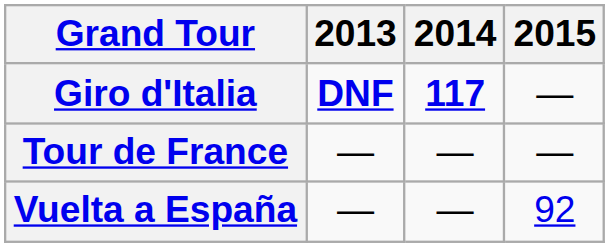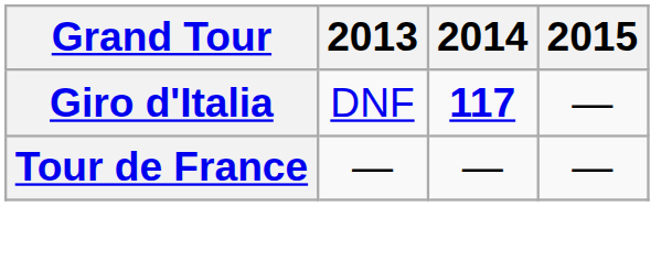 <table class="wikitable plainrowheaders">
 <tr>
 <th scope="col"><a href='#'>Grand Tour</a></th>
 <th scope="col">2013</th>
 <th scope="col">2014</th>
 <th scope="col">2015</th>
 </tr>
 <tr style="text-align:center;">
 <th scope="row"> <a href='#'>Giro d'Italia</a></th>
-<td><strong><a href='#'>DNF</a></strong></td>
+<td><a href='#'>DNF</a></td>
 <td><strong><a href='#'>117</a></strong></td>
 <td>—</td>
 </tr>
 <tr style="text-align:center;">
 <th scope="row"> <a href='#'>Tour de France</a></th>
 <td>—</td>
 <td>—</td>
 <td>—</td>
 </tr>
-<tr style="text-align:center;">
-<th scope="row"> <a href='#'>Vuelta a España</a></th>
-<td>—</td>
-<td>—</td>
-<td><a href='#'>92</a></td>
-</tr>
 </table>
